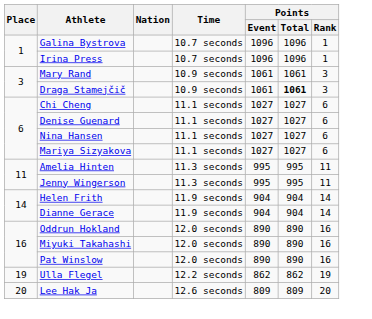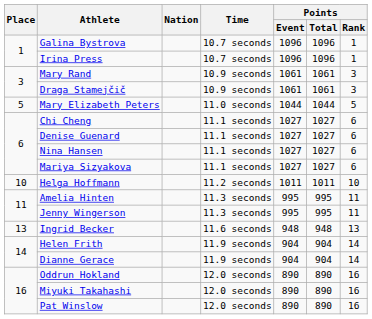 <table class=wikitable>
 <tr>
 <th rowspan=2>Place</th>
 <th rowspan=2>Athlete</th>
 <th rowspan=2>Nation</th>
 <th rowspan=2>Time</th>
 <th colspan=3>Points</th>
 </tr>
 <tr>
 <th>Event</th>
 <th>Total</th>
 <th>Rank</th>
 </tr>
 <tr align=center>
 <td rowspan=2>1</td>
 <td align=left><a href='#'>Galina Bystrova</a></td>
 <td align=left></td>
 <td>10.7 seconds</td>
 <td>1096</td>
 <td>1096</td>
 <td>1</td>
 </tr>
 <tr align=center>
 <td align=left><a href='#'>Irina Press</a></td>
 <td align=left></td>
 <td>10.7 seconds</td>
 <td>1096</td>
 <td>1096</td>
 <td>1</td>
 </tr>
 <tr align=center>
 <td rowspan=2>3</td>
 <td align=left><a href='#'>Mary Rand</a></td>
 <td align=left></td>
 <td>10.9 seconds</td>
 <td>1061</td>
 <td>1061</td>
 <td>3</td>
 </tr>
 <tr align=center>
 <td align=left><a href='#'>Draga Stamejčič</a></td>
 <td align=left></td>
 <td>10.9 seconds</td>
 <td>1061</td>
-<td><strong>1061</strong></td>
+<td>1061</td>
 <td>3</td>
+</tr>
+<tr align=center>
+<td>5</td>
+<td align=left><a href='#'>Mary Elizabeth Peters</a></td>
+<td align=left></td>
+<td>11.0 seconds</td>
+<td>1044</td>
+<td>1044</td>
+<td>5</td>
 </tr>
 <tr align=center>
 <td rowspan=4>6</td>
 <td align=left><a href='#'>Chi Cheng</a></td>
 <td align=left></td>
 <td>11.1 seconds</td>
 <td>1027</td>
 <td>1027</td>
 <td>6</td>
 </tr>
 <tr align=center>
 <td align=left><a href='#'>Denise Guenard</a></td>
 <td align=left></td>
 <td>11.1 seconds</td>
 <td>1027</td>
 <td>1027</td>
 <td>6</td>
 </tr>
 <tr align=center>
 <td align=left><a href='#'>Nina Hansen</a></td>
 <td align=left></td>
 <td>11.1 seconds</td>
 <td>1027</td>
 <td>1027</td>
 <td>6</td>
 </tr>
 <tr align=center>
 <td align=left><a href='#'>Mariya Sizyakova</a></td>
 <td align=left></td>
 <td>11.1 seconds</td>
 <td>1027</td>
 <td>1027</td>
 <td>6</td>
 </tr>
 <tr align=center>
+<td>10</td>
+<td align=left><a href='#'>Helga Hoffmann</a></td>
+<td align=left></td>
+<td>11.2 seconds</td>
+<td>1011</td>
+<td>1011</td>
+<td>10</td>
+</tr>
+<tr align=center>
 <td rowspan=2>11</td>
 <td align=left><a href='#'>Amelia Hinten</a></td>
 <td align=left></td>
 <td>11.3 seconds</td>
 <td>995</td>
 <td>995</td>
 <td>11</td>
 </tr>
 <tr align=center>
 <td align=left><a href='#'>Jenny Wingerson</a></td>
 <td align=left></td>
 <td>11.3 seconds</td>
 <td>995</td>
 <td>995</td>
 <td>11</td>
+</tr>
+<tr align=center>
+<td>13</td>
+<td align=left><a href='#'>Ingrid Becker</a></td>
+<td align=left></td>
+<td>11.6 seconds</td>
+<td>948</td>
+<td>948</td>
+<td>13</td>
 </tr>
 <tr align=center>
 <td rowspan=2>14</td>
 <td align=left><a href='#'>Helen Frith</a></td>
 <td align=left></td>
 <td>11.9 seconds</td>
 <td>904</td>
 <td>904</td>
 <td>14</td>
 </tr>
 <tr align=center>
 <td align=left><a href='#'>Dianne Gerace</a></td>
 <td align=left></td>
 <td>11.9 seconds</td>
 <td>904</td>
 <td>904</td>
 <td>14</td>
 </tr>
 <tr align=center>
 <td rowspan=3>16</td>
 <td align=left><a href='#'>Oddrun Hokland</a></td>
 <td align=left></td>
 <td>12.0 seconds</td>
 <td>890</td>
 <td>890</td>
 <td>16</td>
 </tr>
 <tr align=center>
 <td align=left><a href='#'>Miyuki Takahashi</a></td>
 <td align=left></td>
 <td>12.0 seconds</td>
 <td>890</td>
 <td>890</td>
 <td>16</td>
 </tr>
 <tr align=center>
 <td align=left><a href='#'>Pat Winslow</a></td>
 <td align=left></td>
 <td>12.0 seconds</td>
 <td>890</td>
 <td>890</td>
 <td>16</td>
 </tr>
-<tr align=center>
-<td>19</td>
-<td align=left><a href='#'>Ulla Flegel</a></td>
-<td align=left></td>
-<td>12.2 seconds</td>
-<td>862</td>
-<td>862</td>
-<td>19</td>
-</tr>
-<tr align=center>
-<td>20</td>
-<td align=left><a href='#'>Lee Hak Ja</a></td>
-<td align=left></td>
-<td>12.6 seconds</td>
-<td>809</td>
-<td>809</td>
-<td>20</td>
-</tr>
 </table>
